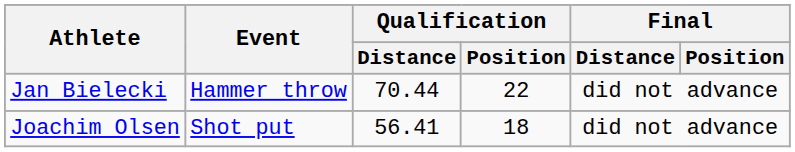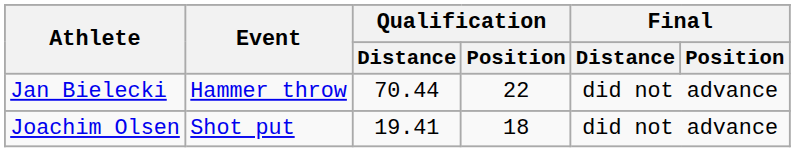 <table class=wikitable style="font-size:90%">
 <tr>
 <th rowspan="2">Athlete</th>
 <th rowspan="2">Event</th>
 <th colspan="2">Qualification</th>
 <th colspan="2">Final</th>
 </tr>
 <tr style="font-size:95%">
 <th>Distance</th>
 <th>Position</th>
 <th>Distance</th>
 <th>Position</th>
 </tr>
 <tr align=center>
 <td align=left><a href='#'>Jan Bielecki</a></td>
 <td align=left><a href='#'>Hammer throw</a></td>
 <td>70.44</td>
 <td>22</td>
 <td colspan=2>did not advance</td>
 </tr>
 <tr align=center>
 <td align=left><a href='#'>Joachim Olsen</a></td>
 <td align=left><a href='#'>Shot put</a></td>
-<td>56.41</td>
+<td>19.41</td>
 <td>18</td>
 <td colspan=2>did not advance</td>
 </tr>
 </table>
